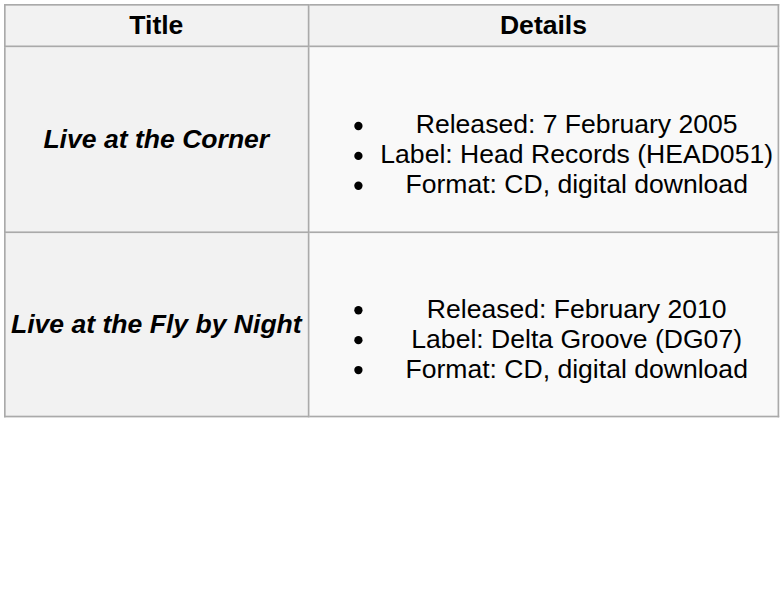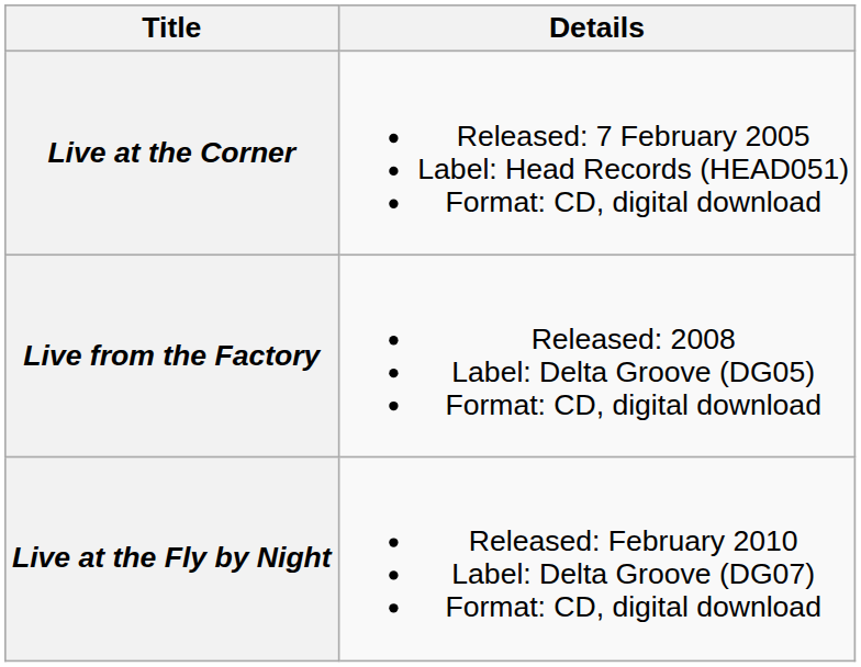 <table class="wikitable plainrowheaders" style="text-align:center;">
 <tr>
 <th>Title</th>
 <th>Details</th>
 </tr>
 <tr>
 <th scope="row"><em>Live at the Corner</em></th>
 <td><br><ul><li>Released: 7 February 2005</li><li>Label: Head Records (HEAD051)</li><li>Format: CD, digital download</li></ul></td>
 </tr>
 <tr>
+<th scope="row"><em>Live from the Factory</em></th>
+<td><br><ul><li>Released: 2008</li><li>Label: Delta Groove (DG05)</li><li>Format: CD, digital download</li></ul></td>
+</tr>
+<tr>
 <th scope="row"><em>Live at the Fly by Night</em></th>
 <td><br><ul><li>Released: February 2010</li><li>Label: Delta Groove (DG07)</li><li>Format: CD, digital download</li></ul></td>
 </tr>
 </table>
